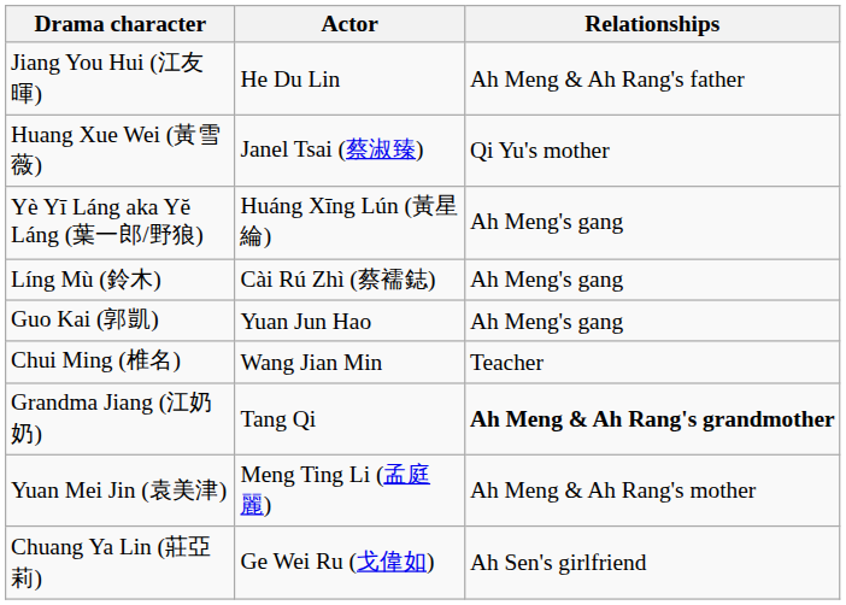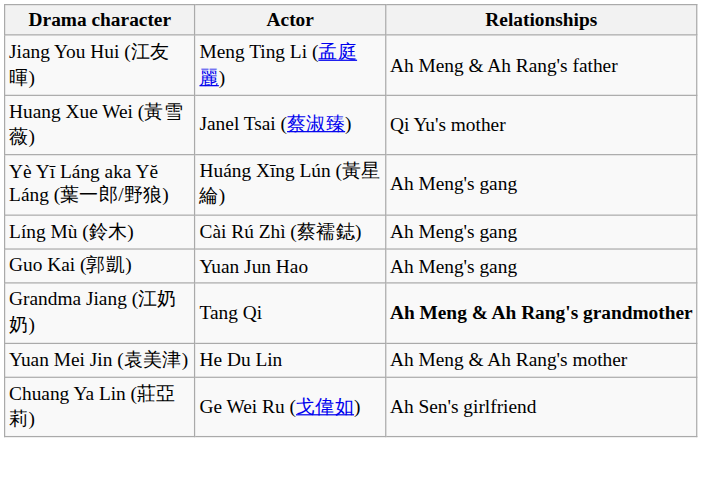 <table class="wikitable">
 <tr>
 <th width="150px">Drama character</th>
 <th width="150px">Actor</th>
 <th>Relationships</th>
 </tr>
 <tr>
 <td>Jiang You Hui (江友暉)</td>
-<td>He Du Lin</td>
+<td>Meng Ting Li (<a href='#'>孟庭麗</a>)</td>
 <td>Ah Meng & Ah Rang's father</td>
 </tr>
 <tr>
 <td>Huang Xue Wei (黃雪薇)</td>
 <td>Janel Tsai (<a href='#'>蔡淑臻</a>)</td>
 <td>Qi Yu's mother</td>
 </tr>
 <tr>
 <td>Yè Yī Láng aka Yĕ Láng (葉一郎/野狼)</td>
 <td>Huáng Xīng Lún (黃星綸)</td>
 <td>Ah Meng's gang</td>
 </tr>
 <tr>
 <td>Líng Mù (鈴木)</td>
 <td>Cài Rú Zhì (蔡襦鋕)</td>
 <td>Ah Meng's gang</td>
 </tr>
 <tr>
 <td>Guo Kai (郭凱)</td>
 <td>Yuan Jun Hao</td>
 <td>Ah Meng's gang</td>
 </tr>
 <tr>
-<td>Chui Ming (椎名)</td>
-<td>Wang Jian Min</td>
-<td>Teacher</td>
-</tr>
-<tr>
 <td>Grandma Jiang (江奶奶)</td>
 <td>Tang Qi</td>
 <td><strong>Ah Meng & Ah Rang's grandmother</strong></td>
 </tr>
 <tr>
 <td>Yuan Mei Jin (袁美津)</td>
-<td>Meng Ting Li (<a href='#'>孟庭麗</a>)</td>
+<td>He Du Lin</td>
 <td>Ah Meng & Ah Rang's mother</td>
 </tr>
 <tr>
 <td>Chuang Ya Lin (莊亞莉)</td>
 <td>Ge Wei Ru (<a href='#'>戈偉如</a>)</td>
 <td>Ah Sen's girlfriend</td>
 </tr>
 </table>
